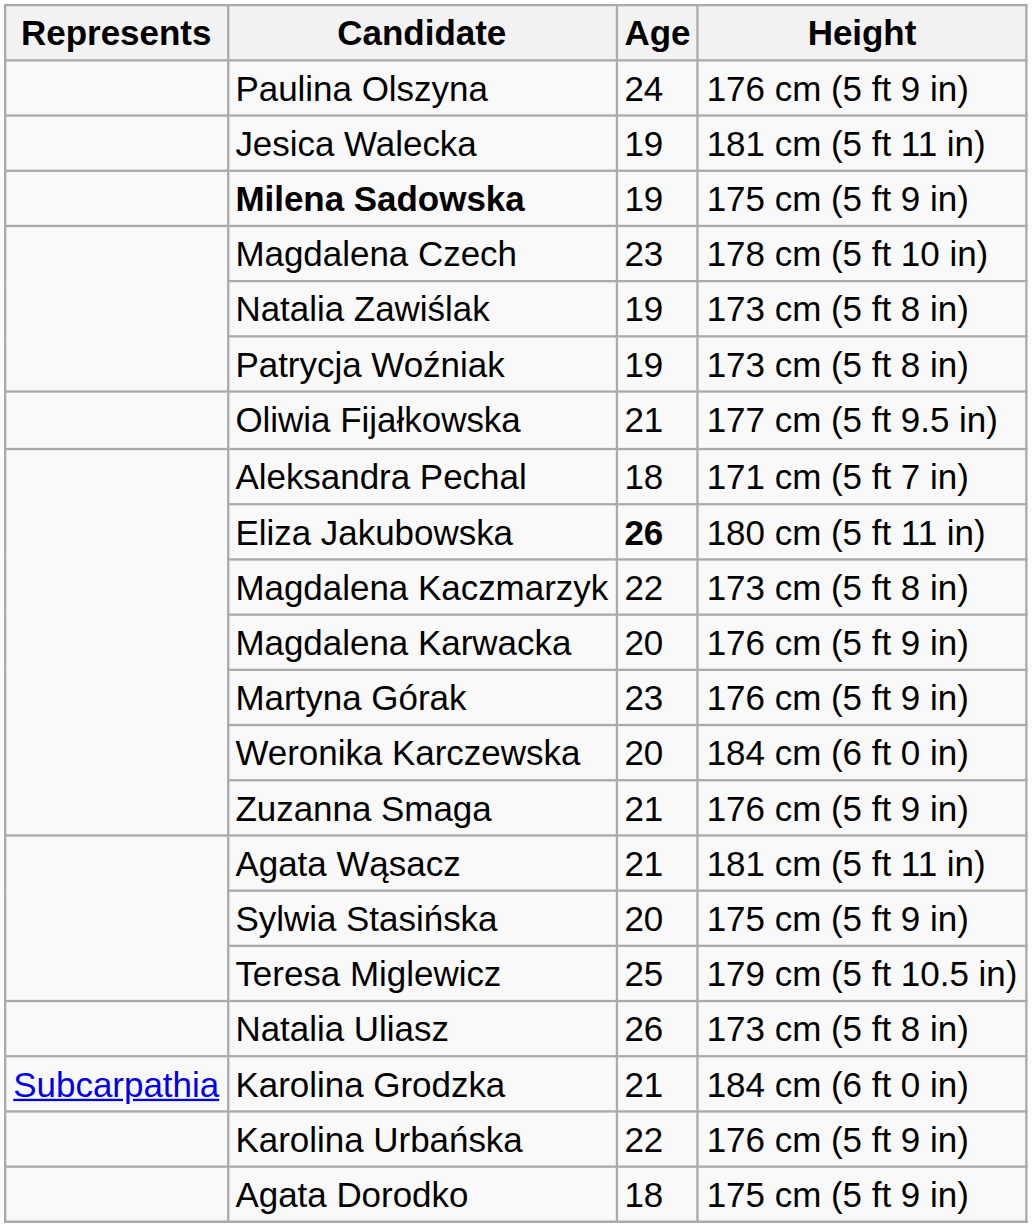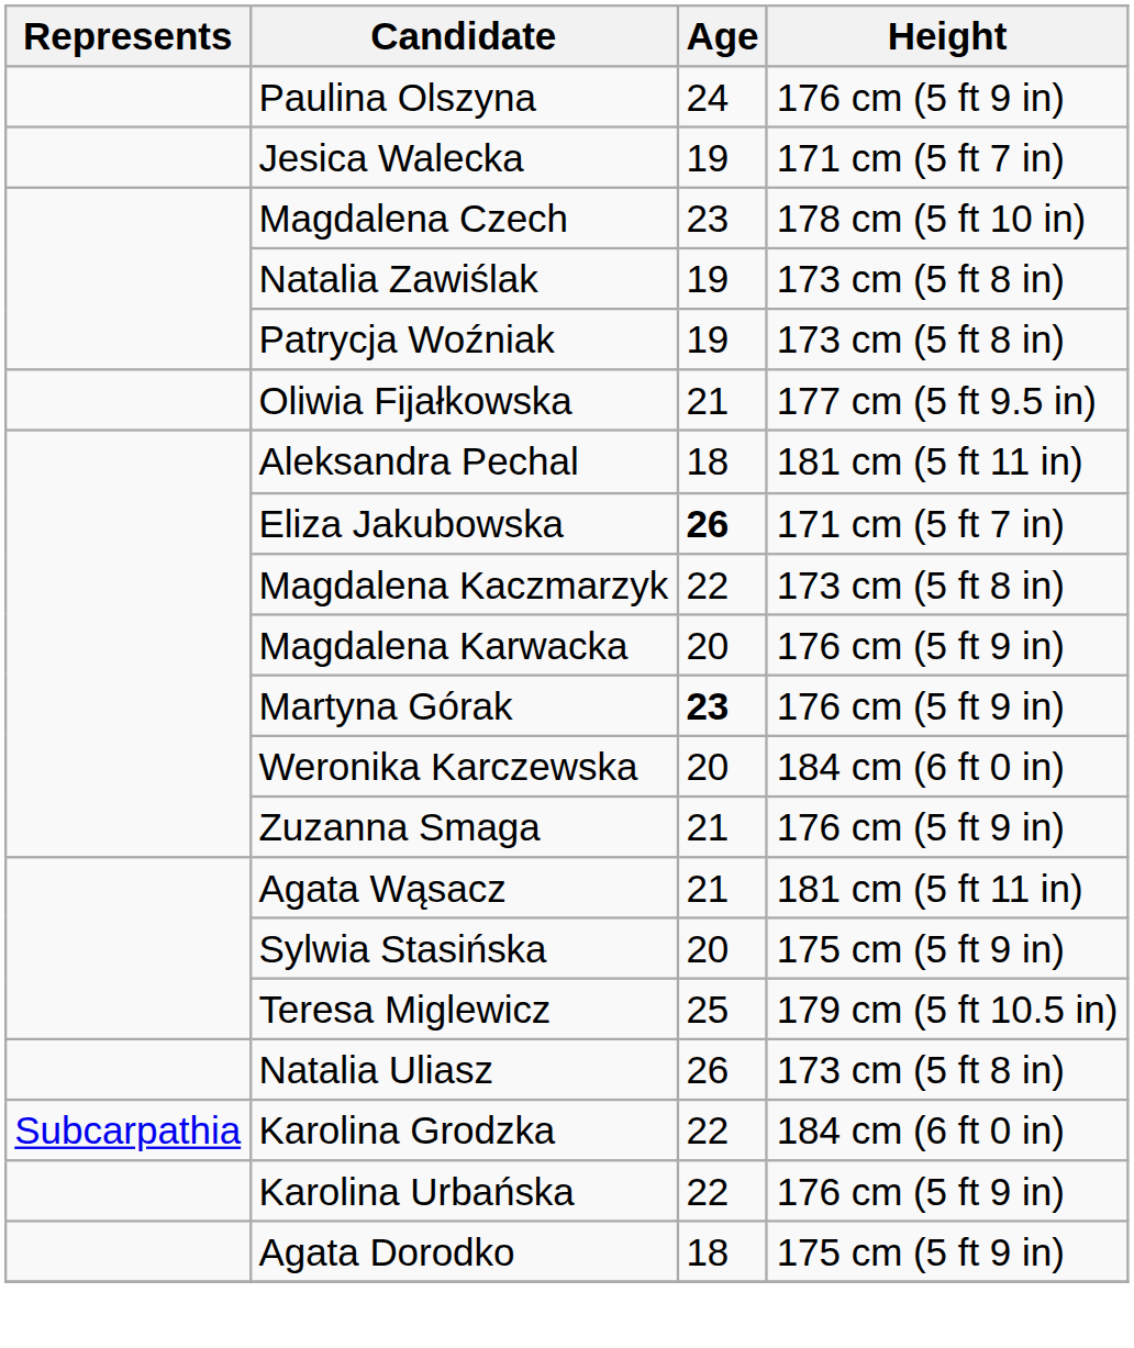 <table class="wikitable sortable" style="font-size: 95%;">
 <tr>
 <th>Represents</th>
 <th>Candidate</th>
 <th>Age</th>
 <th>Height</th>
 </tr>
 <tr>
 <td></td>
 <td>Paulina Olszyna</td>
 <td>24</td>
 <td>176 cm (5 ft 9 in)</td>
 </tr>
 <tr>
 <td></td>
 <td>Jesica Walecka</td>
 <td>19</td>
-<td>181 cm (5 ft 11 in)</td>
-</tr>
-<tr>
-<td><strong></strong></td>
-<td><strong>Milena Sadowska</strong></td>
-<td>19</td>
-<td>175 cm (5 ft 9 in)</td>
+<td>171 cm (5 ft 7 in)</td>
 </tr>
 <tr>
 <td rowspan="3"></td>
 <td>Magdalena Czech</td>
 <td>23</td>
 <td>178 cm (5 ft 10 in)</td>
 </tr>
 <tr>
 <td>Natalia Zawiślak</td>
 <td>19</td>
 <td>173 cm (5 ft 8 in)</td>
 </tr>
 <tr>
 <td>Patrycja Woźniak</td>
 <td>19</td>
 <td>173 cm (5 ft 8 in)</td>
 </tr>
 <tr>
 <td></td>
 <td>Oliwia Fijałkowska</td>
 <td>21</td>
 <td>177 cm (5 ft 9.5 in)</td>
 </tr>
 <tr>
 <td rowspan="7"></td>
 <td>Aleksandra Pechal</td>
 <td>18</td>
-<td>171 cm (5 ft 7 in)</td>
+<td>181 cm (5 ft 11 in)</td>
 </tr>
 <tr>
 <td>Eliza Jakubowska</td>
 <td><strong>26</strong></td>
-<td>180 cm (5 ft 11 in)</td>
+<td>171 cm (5 ft 7 in)</td>
 </tr>
 <tr>
 <td>Magdalena Kaczmarzyk</td>
 <td>22</td>
 <td>173 cm (5 ft 8 in)</td>
 </tr>
 <tr>
 <td>Magdalena Karwacka</td>
 <td>20</td>
 <td>176 cm (5 ft 9 in)</td>
 </tr>
 <tr>
 <td>Martyna Górak</td>
-<td>23</td>
+<td><strong>23</strong></td>
 <td>176 cm (5 ft 9 in)</td>
 </tr>
 <tr>
 <td>Weronika Karczewska</td>
 <td>20</td>
 <td>184 cm (6 ft 0 in)</td>
 </tr>
 <tr>
 <td>Zuzanna Smaga</td>
 <td>21</td>
 <td>176 cm (5 ft 9 in)</td>
 </tr>
 <tr>
 <td rowspan="3"></td>
 <td>Agata Wąsacz</td>
 <td>21</td>
 <td>181 cm (5 ft 11 in)</td>
 </tr>
 <tr>
 <td>Sylwia Stasińska</td>
 <td>20</td>
 <td>175 cm (5 ft 9 in)</td>
 </tr>
 <tr>
 <td>Teresa Miglewicz</td>
 <td>25</td>
 <td>179 cm (5 ft 10.5 in)</td>
 </tr>
 <tr>
 <td></td>
 <td>Natalia Uliasz</td>
 <td>26</td>
 <td>173 cm (5 ft 8 in)</td>
 </tr>
 <tr>
 <td> <a href='#'>Subcarpathia</a></td>
 <td>Karolina Grodzka</td>
-<td>21</td>
+<td>22</td>
 <td>184 cm (6 ft 0 in)</td>
 </tr>
 <tr>
 <td></td>
 <td>Karolina Urbańska</td>
 <td>22</td>
 <td>176 cm (5 ft 9 in)</td>
 </tr>
 <tr>
 <td></td>
 <td>Agata Dorodko</td>
 <td>18</td>
 <td>175 cm (5 ft 9 in)</td>
 </tr>
 <tr>
 </tr>
 </table>
